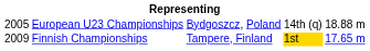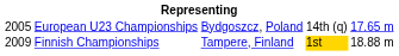 <table>
 <tr>
 <th colspan="5">Representing </th>
 </tr>
 <tr>
 <td>2005</td>
 <td><a href='#'>European U23 Championships</a></td>
 <td><a href='#'>Bydgoszcz</a>, <a href='#'>Poland</a></td>
 <td>14th (q)</td>
-<td>18.88 m</td>
+<td><a href='#'>17.65 m</a></td>
 </tr>
 <tr>
 <td>2009</td>
 <td><a href='#'>Finnish Championships</a></td>
 <td><a href='#'>Tampere, Finland</a></td>
 <td bgcolor="gold">1st</td>
-<td><a href='#'>17.65 m</a></td>
+<td>18.88 m</td>
 </tr>
 </table>
